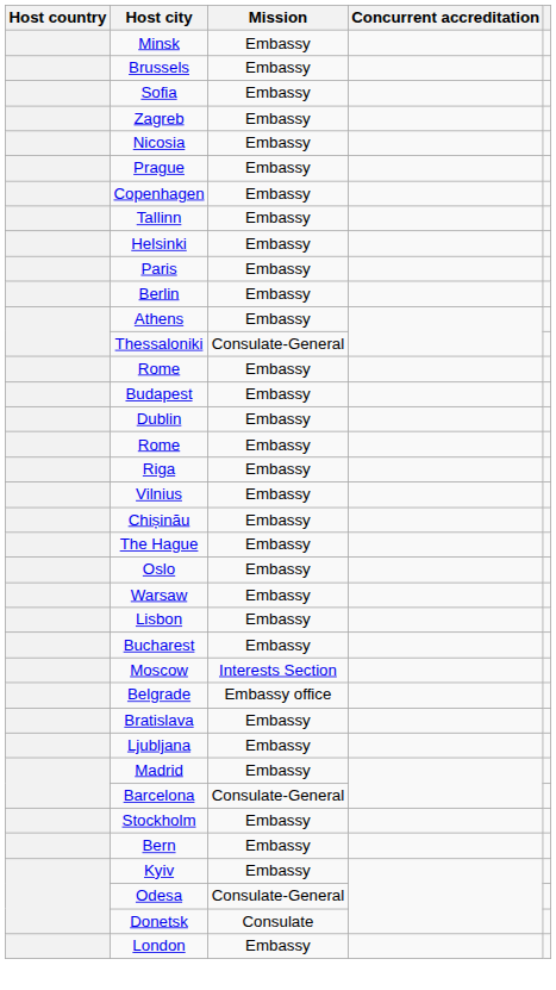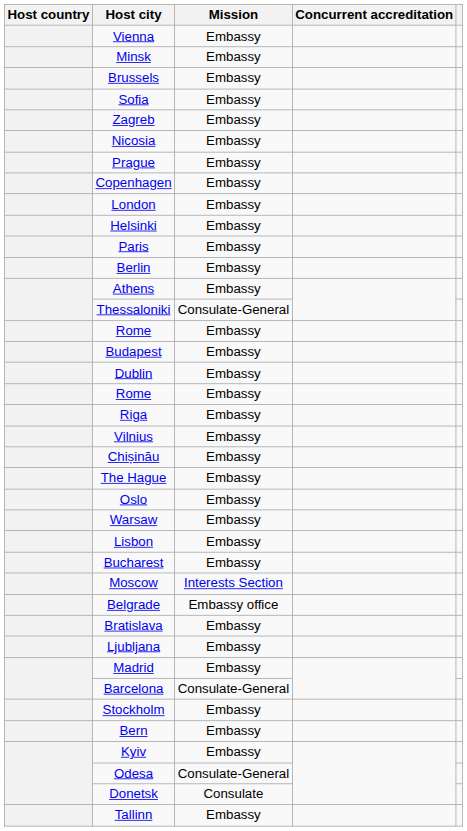 <table class="wikitable plainrowheaders" style="text-align:center;">
 <tr>
 <th scope="col">Host country</th>
 <th scope="col">Host city</th>
 <th scope="col">Mission</th>
 <th scope="col">Concurrent accreditation</th>
 <th scope="col"></th>
+</tr>
+<tr>
+<th scope="row"></th>
+<td><a href='#'>Vienna</a></td>
+<td>Embassy</td>
+<td></td>
+<td></td>
 </tr>
 <tr>
 <th scope="row"></th>
 <td><a href='#'>Minsk</a></td>
 <td>Embassy</td>
 <td></td>
 <td></td>
 </tr>
 <tr>
 <th scope="row"></th>
 <td><a href='#'>Brussels</a></td>
 <td>Embassy</td>
 <td></td>
 <td></td>
 </tr>
 <tr>
 <th scope="row"></th>
 <td><a href='#'>Sofia</a></td>
 <td>Embassy</td>
 <td></td>
 <td></td>
 </tr>
 <tr>
 <th scope="row"></th>
 <td><a href='#'>Zagreb</a></td>
 <td>Embassy</td>
 <td></td>
 <td></td>
 </tr>
 <tr>
 <th scope="row"></th>
 <td><a href='#'>Nicosia</a></td>
 <td>Embassy</td>
 <td></td>
 <td></td>
 </tr>
 <tr>
 <th scope="row"></th>
 <td><a href='#'>Prague</a></td>
 <td>Embassy</td>
 <td></td>
 <td></td>
 </tr>
 <tr>
 <th scope="row"></th>
 <td><a href='#'>Copenhagen</a></td>
 <td>Embassy</td>
 <td></td>
 <td></td>
 </tr>
 <tr>
 <th scope="row"></th>
-<td><a href='#'>Tallinn</a></td>
+<td><a href='#'>London</a></td>
 <td>Embassy</td>
 <td></td>
 <td></td>
 </tr>
 <tr>
 <th scope="row"></th>
 <td><a href='#'>Helsinki</a></td>
 <td>Embassy</td>
 <td></td>
 <td></td>
 </tr>
 <tr>
 <th scope="row"></th>
 <td><a href='#'>Paris</a></td>
 <td>Embassy</td>
 <td></td>
 <td></td>
 </tr>
 <tr>
 <th scope="row"></th>
 <td><a href='#'>Berlin</a></td>
 <td>Embassy</td>
 <td></td>
 <td></td>
 </tr>
 <tr>
 <th rowspan="2" scope="row"></th>
 <td><a href='#'>Athens</a></td>
 <td>Embassy</td>
 <td rowspan="2"></td>
 <td></td>
 </tr>
 <tr>
 <td><a href='#'>Thessaloniki</a></td>
 <td>Consulate-General</td>
 <td></td>
 </tr>
 <tr>
 <th scope="row"></th>
 <td><a href='#'>Rome</a></td>
 <td>Embassy</td>
 <td></td>
 <td></td>
 </tr>
 <tr>
 <th scope="row"></th>
 <td><a href='#'>Budapest</a></td>
 <td>Embassy</td>
 <td></td>
 <td></td>
 </tr>
 <tr>
 <th scope="row"></th>
 <td><a href='#'>Dublin</a></td>
 <td>Embassy</td>
 <td></td>
 <td></td>
 </tr>
 <tr>
 <th scope="row"></th>
 <td><a href='#'>Rome</a></td>
 <td>Embassy</td>
 <td></td>
 <td></td>
 </tr>
 <tr>
 <th scope="row"></th>
 <td><a href='#'>Riga</a></td>
 <td>Embassy</td>
 <td></td>
 <td></td>
 </tr>
 <tr>
 <th scope="row"></th>
 <td><a href='#'>Vilnius</a></td>
 <td>Embassy</td>
 <td></td>
 <td></td>
 </tr>
 <tr>
 <th scope="row"></th>
 <td><a href='#'>Chișinău</a></td>
 <td>Embassy</td>
 <td></td>
 <td></td>
 </tr>
 <tr>
 <th scope="row"></th>
 <td><a href='#'>The Hague</a></td>
 <td>Embassy</td>
 <td></td>
 <td></td>
 </tr>
 <tr>
 <th scope="row"></th>
 <td><a href='#'>Oslo</a></td>
 <td>Embassy</td>
 <td></td>
 <td></td>
 </tr>
 <tr>
 <th scope="row"></th>
 <td><a href='#'>Warsaw</a></td>
 <td>Embassy</td>
 <td></td>
 <td></td>
 </tr>
 <tr>
 <th scope="row"></th>
 <td><a href='#'>Lisbon</a></td>
 <td>Embassy</td>
 <td></td>
 <td></td>
 </tr>
 <tr>
 <th scope="row"></th>
 <td><a href='#'>Bucharest</a></td>
 <td>Embassy</td>
 <td></td>
 <td></td>
 </tr>
 <tr>
 <th scope="row"></th>
 <td><a href='#'>Moscow</a></td>
 <td><a href='#'>Interests Section</a></td>
 <td></td>
 <td></td>
 </tr>
 <tr>
 <th scope="row"></th>
 <td><a href='#'>Belgrade</a></td>
 <td>Embassy office</td>
 <td></td>
 <td></td>
 </tr>
 <tr>
 <th scope="row"></th>
 <td><a href='#'>Bratislava</a></td>
 <td>Embassy</td>
 <td></td>
 <td></td>
 </tr>
 <tr>
 <th scope="row"></th>
 <td><a href='#'>Ljubljana</a></td>
 <td>Embassy</td>
 <td></td>
 <td></td>
 </tr>
 <tr>
 <th rowspan="2" scope="row"></th>
 <td><a href='#'>Madrid</a></td>
 <td>Embassy</td>
 <td rowspan="2"></td>
 <td></td>
 </tr>
 <tr>
 <td><a href='#'>Barcelona</a></td>
 <td>Consulate-General</td>
 <td></td>
 </tr>
 <tr>
 <th scope="row"></th>
 <td><a href='#'>Stockholm</a></td>
 <td>Embassy</td>
 <td></td>
 <td></td>
 </tr>
 <tr>
 <th scope="row"></th>
 <td><a href='#'>Bern</a></td>
 <td>Embassy</td>
 <td></td>
 <td></td>
 </tr>
 <tr>
 <th rowspan="3" scope="row"></th>
 <td><a href='#'>Kyiv</a></td>
 <td>Embassy</td>
 <td rowspan="3"></td>
 <td></td>
 </tr>
 <tr>
 <td><a href='#'>Odesa</a></td>
 <td>Consulate-General</td>
 <td></td>
 </tr>
 <tr>
 <td><a href='#'>Donetsk</a></td>
 <td>Consulate</td>
 <td></td>
 </tr>
 <tr>
 <th scope="row"></th>
-<td><a href='#'>London</a></td>
+<td><a href='#'>Tallinn</a></td>
 <td>Embassy</td>
 <td></td>
 <td></td>
 </tr>
 </table>
